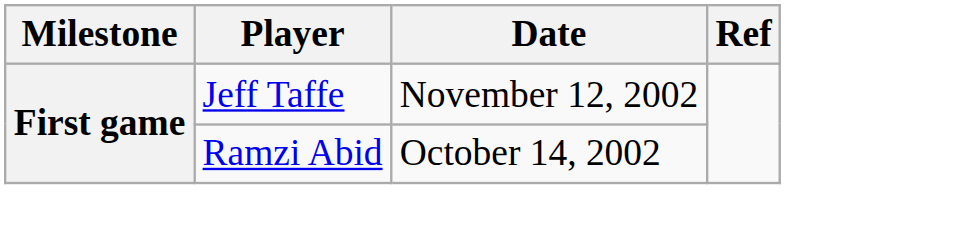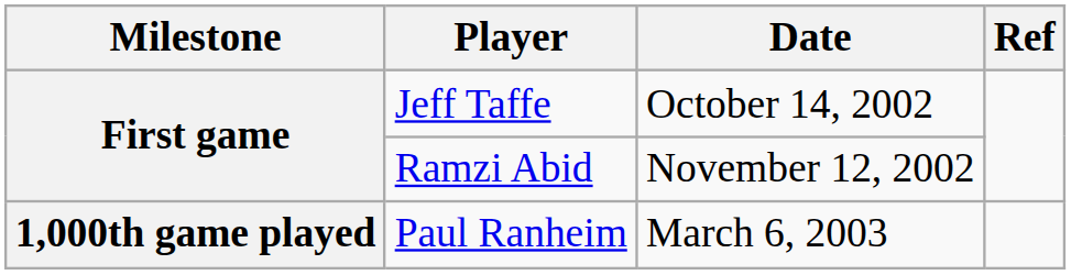 <table class="wikitable">
 <tr>
 <th scope="col">Milestone</th>
 <th scope="col">Player</th>
 <th scope="col">Date</th>
 <th scope="col">Ref</th>
 </tr>
 <tr>
 <th rowspan=2>First game</th>
 <td><a href='#'>Jeff Taffe</a></td>
-<td>November 12, 2002</td>
+<td>October 14, 2002</td>
 <td rowspan=2></td>
 </tr>
 <tr>
 <td><a href='#'>Ramzi Abid</a></td>
-<td>October 14, 2002</td>
+<td>November 12, 2002</td>
+</tr>
+<tr>
+<th>1,000th game played</th>
+<td><a href='#'>Paul Ranheim</a></td>
+<td>March 6, 2003</td>
+<td></td>
 </tr>
 </table>
